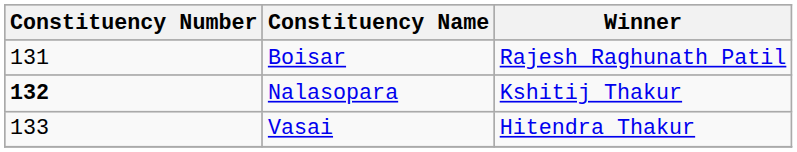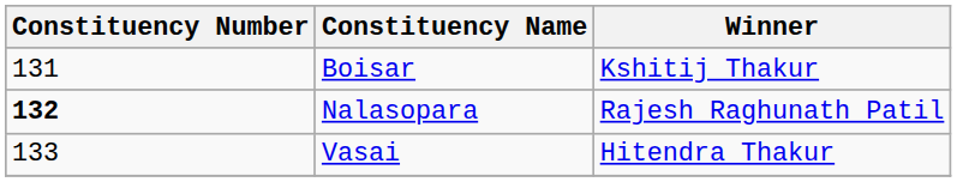 <table class="wikitable">
 <tr>
 <th>Constituency Number</th>
 <th>Constituency Name</th>
 <th>Winner</th>
 </tr>
 <tr>
 <td>131</td>
 <td><a href='#'>Boisar</a></td>
-<td><a href='#'>Rajesh Raghunath Patil</a></td>
+<td><a href='#'>Kshitij Thakur</a></td>
 </tr>
 <tr>
 <td><strong>132</strong></td>
 <td><a href='#'>Nalasopara</a></td>
-<td><a href='#'>Kshitij Thakur</a></td>
+<td><a href='#'>Rajesh Raghunath Patil</a></td>
 </tr>
 <tr>
 <td>133</td>
 <td><a href='#'>Vasai</a></td>
 <td><a href='#'>Hitendra Thakur</a></td>
 </tr>
 <tr>
 </tr>
 </table>
